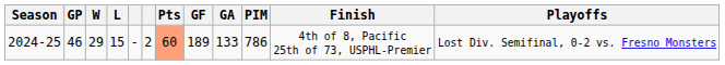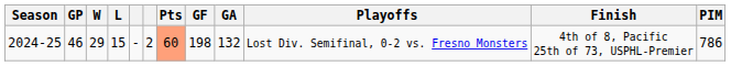 <table class="wikitable" style="text-align:center">
 <tr>
 <th>Season</th>
 <th>GP</th>
 <th>W</th>
 <th>L</th>
 <th></th>
 <th></th>
 <th>Pts</th>
 <th>GF</th>
 <th>GA</th>
+<th>Playoffs</th>
+<th>Finish</th>
 <th>PIM</th>
-<th>Finish</th>
-<th>Playoffs</th>
 </tr>
 <tr>
 <td>2024-25</td>
 <td>46</td>
 <td>29</td>
 <td>15</td>
 <td>-</td>
 <td>2</td>
 <td style="background: lightsalmon;">60</td>
-<td>189</td>
-<td>133</td>
+<td>198</td>
+<td>132</td>
+<td><small>Lost Div. Semifinal, 0-2 vs. <a href='#'>Fresno Monsters</a></small></td>
+<td><small>4th of 8, Pacific<br>25th of 73, USPHL-Premier</small></td>
 <td>786</td>
-<td><small>4th of 8, Pacific<br>25th of 73, USPHL-Premier</small></td>
-<td><small>Lost Div. Semifinal, 0-2 vs. <a href='#'>Fresno Monsters</a></small></td>
 </tr>
 </table>
